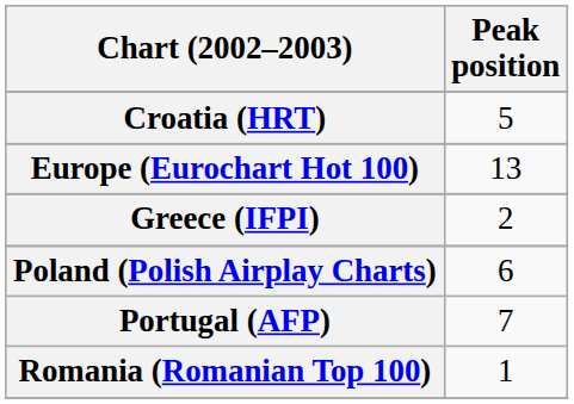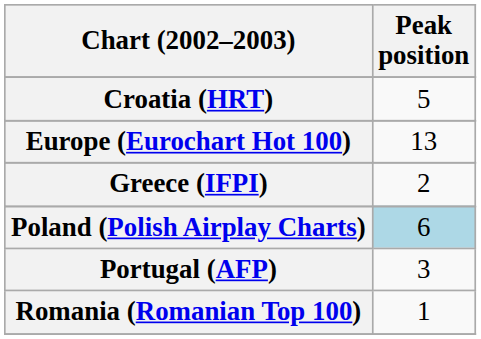 <table class="wikitable sortable plainrowheaders">
 <tr>
 <th>Chart (2002–2003)</th>
 <th>Peak<br>position</th>
 </tr>
 <tr>
 </tr>
 <tr>
 </tr>
 <tr>
 </tr>
 <tr>
 </tr>
 <tr>
 <th scope="row">Croatia (<a href='#'>HRT</a>)</th>
 <td align="center">5</td>
 </tr>
 <tr>
 </tr>
 <tr>
 <th scope="row">Europe (<a href='#'>Eurochart Hot 100</a>)</th>
 <td align="center">13</td>
 </tr>
 <tr>
 </tr>
 <tr>
 </tr>
 <tr>
 </tr>
 <tr>
 <th scope="row">Greece (<a href='#'>IFPI</a>)</th>
 <td align="center">2</td>
 </tr>
 <tr>
 </tr>
 <tr>
 </tr>
 <tr>
 </tr>
 <tr>
 </tr>
 <tr>
 </tr>
 <tr>
 </tr>
 <tr>
 </tr>
 <tr>
 </tr>
 <tr>
 <th scope="row">Poland (<a href='#'>Polish Airplay Charts</a>)</th>
-<td align="center">6</td>
+<td align="center" style="background: lightblue;">6</td>
 </tr>
 <tr>
 <th scope="row">Portugal (<a href='#'>AFP</a>)</th>
-<td align="center">7</td>
+<td align="center">3</td>
 </tr>
 <tr>
 <th scope="row">Romania (<a href='#'>Romanian Top 100</a>)</th>
 <td align="center">1</td>
 </tr>
 <tr>
 </tr>
 <tr>
 </tr>
 <tr>
 </tr>
 <tr>
 </tr>
 <tr>
 </tr>
 <tr>
 </tr>
 <tr>
 </tr>
 </table>
